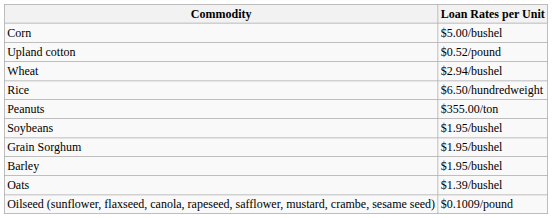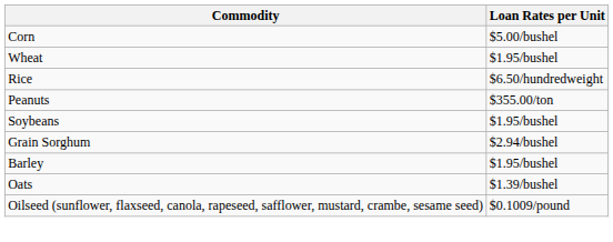 <table class="wikitable sortable">
 <tr>
 <th>Commodity</th>
 <th>Loan Rates per Unit</th>
 </tr>
 <tr>
 <td>Corn</td>
 <td>$5.00/bushel</td>
 </tr>
 <tr>
-<td>Upland cotton</td>
-<td>$0.52/pound</td>
-</tr>
-<tr>
 <td>Wheat</td>
-<td>$2.94/bushel</td>
+<td>$1.95/bushel</td>
 </tr>
 <tr>
 <td>Rice</td>
 <td>$6.50/hundredweight</td>
 </tr>
 <tr>
 <td>Peanuts</td>
 <td>$355.00/ton</td>
 </tr>
 <tr>
 <td>Soybeans</td>
 <td>$1.95/bushel</td>
 </tr>
 <tr>
 <td>Grain Sorghum</td>
-<td>$1.95/bushel</td>
+<td>$2.94/bushel</td>
 </tr>
 <tr>
 <td>Barley</td>
 <td>$1.95/bushel</td>
 </tr>
 <tr>
 <td>Oats</td>
 <td>$1.39/bushel</td>
 </tr>
 <tr>
 <td>Oilseed (sunflower, flaxseed, canola, rapeseed, safflower, mustard, crambe, sesame seed)</td>
 <td>$0.1009/pound</td>
 </tr>
 </table>
